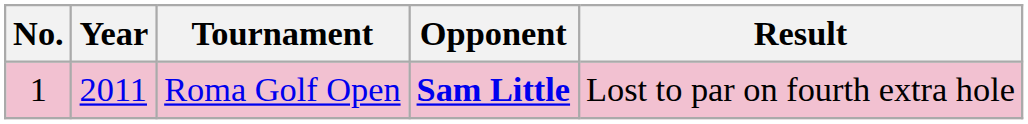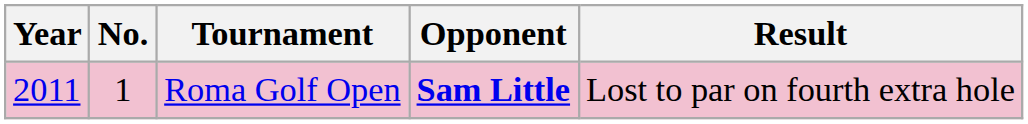 <table class="wikitable" style="font-size:95%;">
 <tr>
+<th>Year</th>
 <th>No.</th>
-<th>Year</th>
 <th>Tournament</th>
 <th>Opponent</th>
 <th>Result</th>
 </tr>
 <tr style="background:#F2C1D1;">
+<td><a href='#'>2011</a></td>
 <td align=center>1</td>
-<td><a href='#'>2011</a></td>
 <td><a href='#'>Roma Golf Open</a></td>
 <td><strong> <a href='#'>Sam Little</a></strong></td>
 <td>Lost to par on fourth extra hole</td>
 </tr>
 </table>
